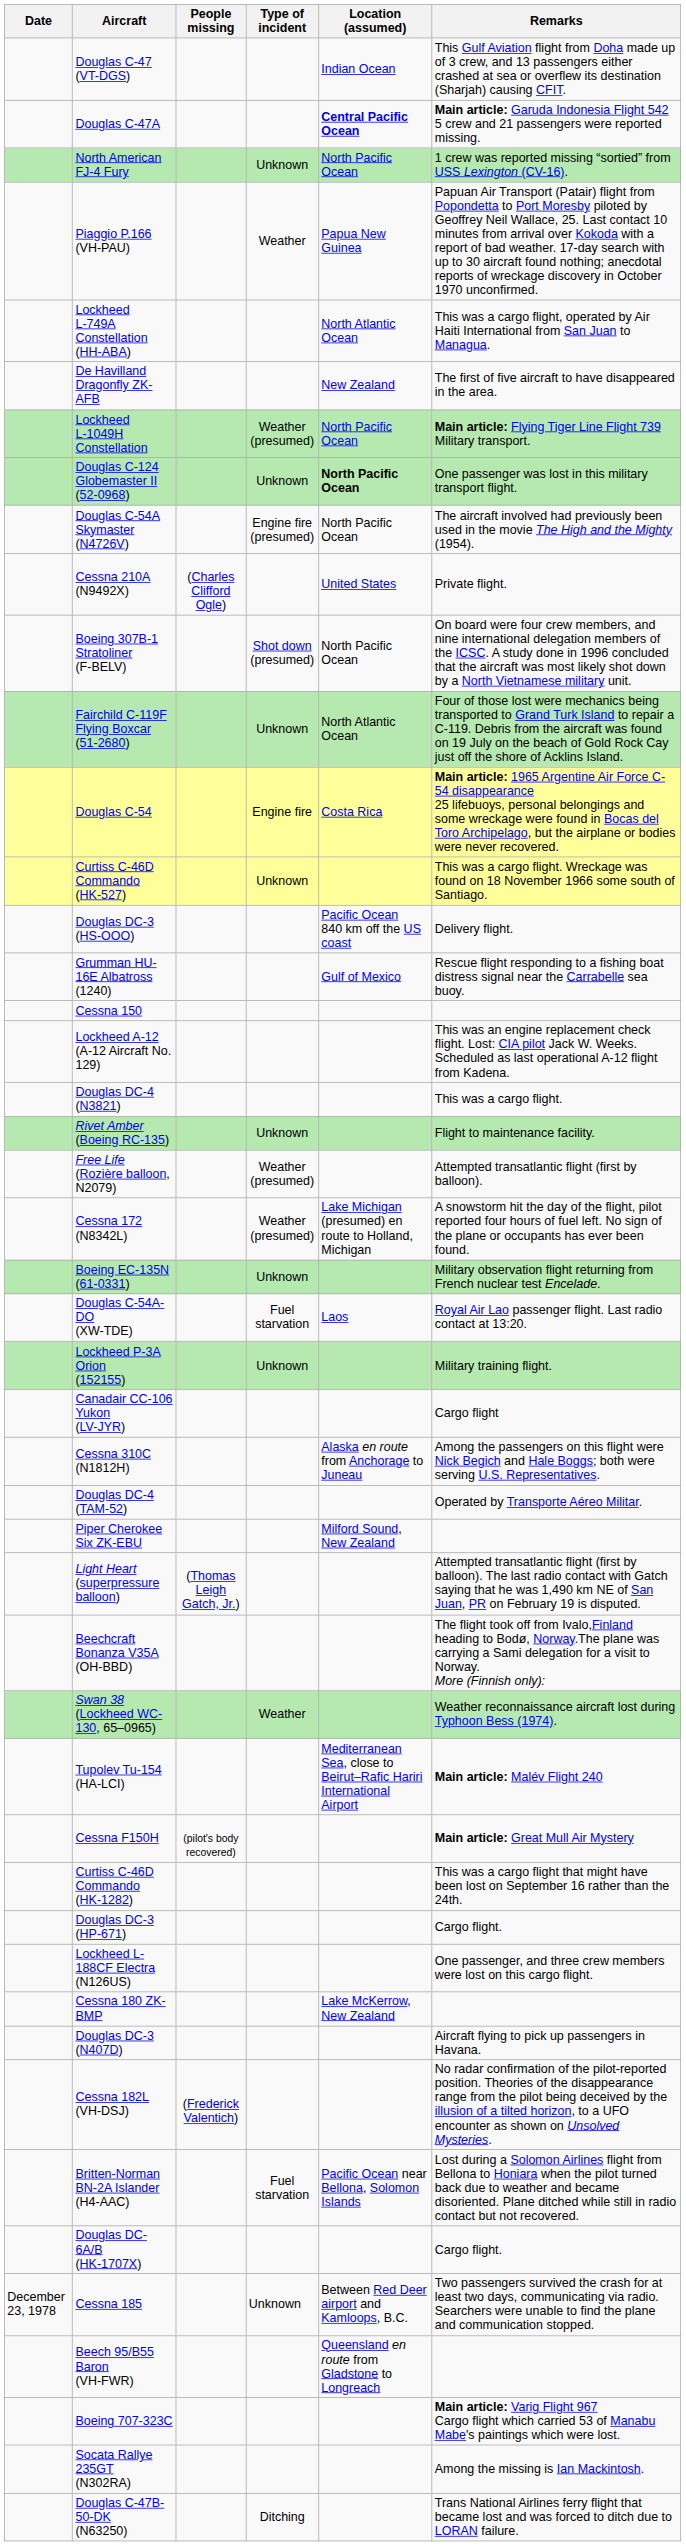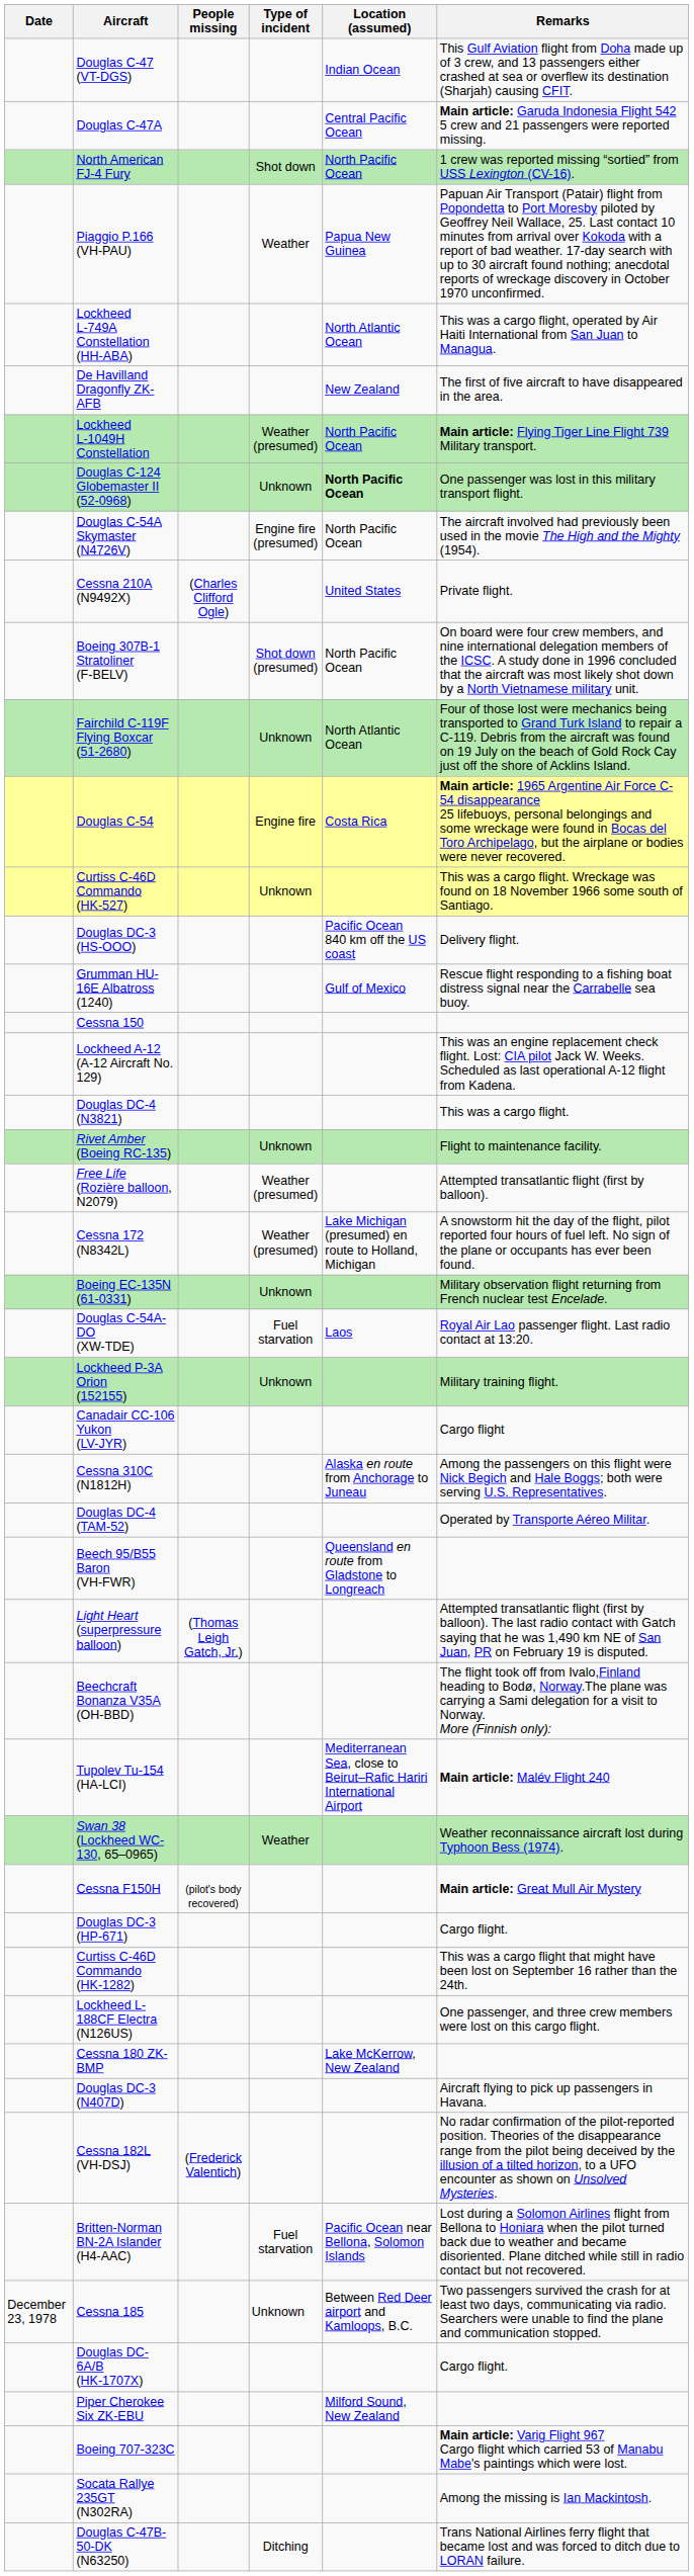 <table class="wikitable sortable">
 <tr>
 <th>Date</th>
 <th>Aircraft</th>
 <th>People missing</th>
 <th>Type of incident</th>
 <th>Location (assumed)</th>
 <th class=unsortable>Remarks</th>
 </tr>
 <tr>
 <td></td>
 <td><a href='#'>Douglas C-47</a><br>(<a href='#'>VT-DGS</a>)</td>
 <td style=text-align:center></td>
 <td></td>
 <td><a href='#'>Indian Ocean</a><br></td>
 <td>This <a href='#'>Gulf Aviation</a> flight from <a href='#'>Doha</a> made up of 3 crew, and 13 passengers either crashed at sea or overflew its destination (Sharjah) causing <a href='#'>CFIT</a>.</td>
 </tr>
 <tr>
 <td></td>
 <td><a href='#'>Douglas C-47A</a></td>
 <td style=text-align:center></td>
 <td></td>
-<td><strong><a href='#'>Central Pacific Ocean</a><br></strong></td>
+<td><a href='#'>Central Pacific Ocean</a><br></td>
 <td><strong>Main article:</strong> <a href='#'>Garuda Indonesia Flight 542</a><br>5 crew and 21 passengers were reported missing.</td>
 </tr>
 <tr style=background:#B5E9AF>
 <td></td>
 <td><a href='#'>North American FJ-4 Fury</a></td>
 <td style=text-align:center></td>
-<td style=text-align:center>Unknown</td>
+<td style=text-align:center>Shot down</td>
 <td><a href='#'>North Pacific Ocean</a><br></td>
 <td>1 crew was reported missing “sortied” from <a href='#'>USS <em>Lexington</em> (CV-16)</a>.</td>
 </tr>
 <tr>
 <td></td>
 <td><a href='#'>Piaggio P.166</a><br>(VH-PAU)</td>
 <td style=text-align:center></td>
 <td style=text-align:center>Weather</td>
 <td><a href='#'>Papua New Guinea</a><br></td>
 <td>Papuan Air Transport (Patair) flight from <a href='#'>Popondetta</a> to <a href='#'>Port Moresby</a> piloted by Geoffrey Neil Wallace, 25. Last contact 10 minutes from arrival over <a href='#'>Kokoda</a> with a report of bad weather. 17-day search with up to 30 aircraft found nothing; anecdotal reports of wreckage discovery in October 1970 unconfirmed.</td>
 </tr>
 <tr>
 <td></td>
 <td><a href='#'>Lockheed<br>L-749A Constellation</a><br>(<a href='#'>HH-ABA</a>)</td>
 <td style=text-align:center></td>
 <td></td>
 <td><a href='#'>North Atlantic Ocean</a><br></td>
 <td>This was a cargo flight, operated by Air Haiti International from <a href='#'>San Juan</a> to <a href='#'>Managua</a>.</td>
 </tr>
 <tr>
 <td></td>
 <td><a href='#'>De Havilland Dragonfly ZK-AFB</a></td>
 <td style=text-align:center></td>
 <td></td>
 <td><a href='#'>New Zealand</a><br></td>
 <td>The first of five aircraft to have disappeared in the area.</td>
 </tr>
 <tr style=background:#B5E9AF>
 <td></td>
 <td><a href='#'>Lockheed<br>L-1049H Constellation</a></td>
 <td style=text-align:center></td>
 <td style=text-align:center>Weather<br>(presumed)</td>
 <td><a href='#'>North Pacific Ocean</a><br></td>
 <td><strong>Main article:</strong> <a href='#'>Flying Tiger Line Flight 739</a><br>Military transport.</td>
 </tr>
 <tr style=background:#B5E9AF>
 <td></td>
 <td><a href='#'>Douglas C-124 Globemaster II</a><br>(<a href='#'>52-0968</a>)</td>
 <td style=text-align:center></td>
 <td style=text-align:center>Unknown</td>
 <td><strong>North Pacific Ocean</strong></td>
 <td>One passenger was lost in this military transport flight.</td>
 </tr>
 <tr>
 <td></td>
 <td><a href='#'>Douglas C-54A Skymaster</a><br>(<a href='#'>N4726V</a>)</td>
 <td style=text-align:center></td>
 <td style=text-align:center>Engine fire<br>(presumed)</td>
 <td>North Pacific Ocean</td>
 <td>The aircraft involved had previously been used in the movie <em><a href='#'>The High and the Mighty</a></em> (1954).</td>
 </tr>
 <tr>
 <td></td>
 <td><a href='#'>Cessna 210A</a><br>(N9492X)</td>
 <td style=text-align:center><br>(<a href='#'>Charles Clifford Ogle</a>)</td>
 <td></td>
 <td><a href='#'>United States</a><br></td>
 <td>Private flight.</td>
 </tr>
 <tr>
 <td></td>
 <td><a href='#'>Boeing 307B-1 Stratoliner</a><br>(F-BELV)</td>
 <td style=text-align:center></td>
 <td style=text-align:center><a href='#'>Shot down</a><br>(presumed)</td>
 <td>North Pacific Ocean<br></td>
 <td>On board were four crew members, and nine international delegation members of the <a href='#'>ICSC</a>. A study done in 1996 concluded that the aircraft was most likely shot down by a <a href='#'>North Vietnamese military</a> unit.</td>
 </tr>
 <tr style=background:#B5E9AF>
 <td></td>
 <td><a href='#'>Fairchild C-119F Flying Boxcar</a><br>(<a href='#'>51-2680</a>)</td>
 <td style=text-align:center></td>
 <td style=text-align:center>Unknown</td>
 <td>North Atlantic Ocean<br></td>
 <td>Four of those lost were mechanics being transported to <a href='#'>Grand Turk Island</a> to repair a C-119. Debris from the aircraft was found on 19 July on the beach of Gold Rock Cay just off the shore of Acklins Island.</td>
 </tr>
 <tr style=background:#FF9>
 <td></td>
 <td><a href='#'>Douglas C-54</a></td>
 <td style=text-align:center></td>
 <td style=text-align:center>Engine fire</td>
 <td><a href='#'>Costa Rica</a><br></td>
 <td><strong>Main article:</strong> <a href='#'>1965 Argentine Air Force C-54 disappearance</a><br>25 lifebuoys, personal belongings and some wreckage were found in <a href='#'>Bocas del Toro Archipelago</a>, but the airplane or bodies were never recovered.</td>
 </tr>
 <tr style=background:#FF9>
 <td></td>
 <td><a href='#'>Curtiss C-46D Commando</a><br>(<a href='#'>HK-527</a>)</td>
 <td style=text-align:center></td>
 <td style=text-align:center>Unknown</td>
 <td></td>
 <td>This was a cargo flight. Wreckage was found on 18 November 1966 some  south of Santiago.</td>
 </tr>
 <tr>
 <td></td>
 <td><a href='#'>Douglas DC-3</a><br>(<a href='#'>HS-OOO</a>)</td>
 <td style=text-align:center></td>
 <td></td>
 <td><a href='#'>Pacific Ocean</a> 840 km off the <a href='#'>US coast</a></td>
 <td>Delivery flight.</td>
 </tr>
 <tr>
 <td></td>
 <td><a href='#'>Grumman HU-16E Albatross</a><br>(1240)</td>
 <td style=text-align:center></td>
 <td></td>
 <td><a href='#'>Gulf of Mexico</a><br></td>
 <td>Rescue flight responding to a fishing boat distress signal near the <a href='#'>Carrabelle</a> sea buoy.</td>
 </tr>
 <tr>
 <td></td>
 <td><a href='#'>Cessna 150</a><br></td>
 <td style=text-align:center></td>
 <td></td>
 <td></td>
 <td></td>
 </tr>
 <tr>
 <td></td>
 <td><a href='#'>Lockheed A-12</a><br>(A-12 Aircraft No. 129)</td>
 <td style=text-align:center></td>
 <td></td>
 <td></td>
 <td>This was an engine replacement check flight. Lost: <a href='#'>CIA pilot</a> Jack W. Weeks. Scheduled as last operational A-12 flight from Kadena.</td>
 </tr>
 <tr>
 <td></td>
 <td><a href='#'>Douglas DC-4</a><br>(<a href='#'>N3821</a>)</td>
 <td style=text-align:center></td>
 <td></td>
 <td></td>
 <td>This was a cargo flight.</td>
 </tr>
 <tr style=background:#B5E9AF>
 <td></td>
 <td><a href='#'><em>Rivet Amber</em></a><br>(<a href='#'>Boeing RC-135</a>)</td>
 <td style=text-align:center></td>
 <td style=text-align:center>Unknown</td>
 <td></td>
 <td>Flight to maintenance facility.</td>
 </tr>
 <tr>
 <td></td>
 <td><a href='#'><em>Free Life</em></a><br>(<a href='#'>Rozière balloon</a>, N2079)</td>
 <td style=text-align:center></td>
 <td style=text-align:center>Weather<br>(presumed)</td>
 <td></td>
 <td>Attempted transatlantic flight (first by balloon).</td>
 </tr>
 <tr>
 <td></td>
 <td><a href='#'>Cessna 172</a> (N8342L)</td>
 <td style=text-align:center></td>
 <td style=text-align:center>Weather<br>(presumed)</td>
 <td><a href='#'>Lake Michigan</a> (presumed) en route to Holland, Michigan</td>
 <td>A snowstorm hit the day of the flight, pilot reported four hours of fuel left. No sign of the plane or occupants has ever been found.</td>
 </tr>
 <tr style=background:#B5E9AF>
 <td></td>
 <td><a href='#'>Boeing EC-135N</a><br>(<a href='#'>61-0331</a>)</td>
 <td style=text-align:center></td>
 <td style=text-align:center>Unknown</td>
 <td></td>
 <td>Military observation flight returning from French nuclear test <em>Encelade</em>.</td>
 </tr>
 <tr>
 <td></td>
 <td><a href='#'>Douglas C-54A-DO</a><br>(XW-TDE)</td>
 <td style=text-align:center></td>
 <td style=text-align:center>Fuel starvation</td>
 <td><a href='#'>Laos</a><br></td>
 <td><a href='#'>Royal Air Lao</a> passenger flight. Last radio contact at 13:20.</td>
 </tr>
 <tr style=background:#B5E9AF>
 <td></td>
 <td><a href='#'>Lockheed P-3A Orion</a><br>(<a href='#'>152155</a>)</td>
 <td style=text-align:center></td>
 <td style=text-align:center>Unknown</td>
 <td></td>
 <td>Military training flight.</td>
 </tr>
 <tr>
 <td></td>
 <td><a href='#'>Canadair CC-106 Yukon</a><br>(<a href='#'>LV-JYR</a>)</td>
 <td style=text-align:center></td>
 <td></td>
 <td></td>
 <td>Cargo flight</td>
 </tr>
 <tr>
 <td></td>
 <td><a href='#'>Cessna 310C</a><br>(N1812H)</td>
 <td style=text-align:center></td>
 <td></td>
 <td><a href='#'>Alaska</a> <em>en route</em> from <a href='#'>Anchorage</a> to <a href='#'>Juneau</a></td>
 <td>Among the passengers on this flight were <a href='#'>Nick Begich</a> and <a href='#'>Hale Boggs</a>; both were serving <a href='#'>U.S. Representatives</a>.</td>
 </tr>
 <tr>
 <td></td>
 <td><a href='#'>Douglas DC-4</a><br>(<a href='#'>TAM-52</a>)</td>
 <td style=text-align:center></td>
 <td></td>
 <td></td>
 <td>Operated by <a href='#'>Transporte Aéreo Militar</a>.</td>
 </tr>
 <tr>
 <td></td>
-<td><a href='#'>Piper Cherokee Six ZK-EBU</a></td>
+<td><a href='#'>Beech 95/B55 Baron</a><br>(VH-FWR)</td>
 <td style=text-align:center></td>
 <td></td>
-<td><a href='#'>Milford Sound</a>, <a href='#'>New Zealand</a></td>
+<td><a href='#'>Queensland</a> <em>en route</em> from <a href='#'>Gladstone</a> to <a href='#'>Longreach</a></td>
 <td></td>
 </tr>
 <tr>
 <td></td>
 <td><em><a href='#'>Light Heart</a></em><br>(<a href='#'>superpressure balloon</a>)</td>
 <td style=text-align:center><br>(<a href='#'>Thomas Leigh Gatch, Jr.</a>)</td>
 <td></td>
 <td></td>
 <td>Attempted transatlantic flight (first by balloon). The last radio contact with Gatch saying that he was 1,490 km NE of <a href='#'>San Juan</a>, <a href='#'>PR</a> on February 19 is disputed.</td>
 </tr>
 <tr>
 <td></td>
 <td><a href='#'>Beechcraft Bonanza V35A</a> <br> (OH-BBD)</td>
 <td style=text-align:center></td>
 <td></td>
 <td></td>
 <td>The flight took off from Ivalo,<a href='#'>Finland</a> heading to Bodø, <a href='#'>Norway</a>.The plane was carrying a Sami delegation for a visit to Norway.<br> <em>More (Finnish only):</em> <br></td>
 </tr>
+<tr>
+<td></td>
+<td><a href='#'>Tupolev Tu-154</a><br>(HA-LCI)</td>
+<td style=text-align:center></td>
+<td></td>
+<td><a href='#'>Mediterranean Sea</a>, close to <a href='#'>Beirut–Rafic Hariri International Airport</a></td>
+<td><strong>Main article:</strong> <a href='#'>Malév Flight 240</a></td>
+</tr>
 <tr style=background:#B5E9AF>
 <td></td>
 <td><a href='#'><em>Swan 38</em></a><br>(<a href='#'>Lockheed WC-130</a>, 65–0965)</td>
 <td style=text-align:center></td>
 <td style=text-align:center>Weather</td>
 <td></td>
 <td>Weather reconnaissance aircraft lost during <a href='#'>Typhoon Bess (1974)</a>.</td>
-</tr>
-<tr>
-<td></td>
-<td><a href='#'>Tupolev Tu-154</a><br>(HA-LCI)</td>
-<td style=text-align:center></td>
-<td></td>
-<td><a href='#'>Mediterranean Sea</a>, close to <a href='#'>Beirut–Rafic Hariri International Airport</a></td>
-<td><strong>Main article:</strong> <a href='#'>Malév Flight 240</a></td>
 </tr>
 <tr>
 <td></td>
 <td><a href='#'>Cessna F150H</a></td>
 <td style=text-align:center><br><small>(pilot's body recovered)</small></td>
 <td></td>
 <td></td>
 <td><strong>Main article:</strong> <a href='#'>Great Mull Air Mystery</a></td>
 </tr>
 <tr>
 <td></td>
+<td><a href='#'>Douglas DC-3</a><br>(<a href='#'>HP-671</a>)</td>
+<td style=text-align:center></td>
+<td></td>
+<td></td>
+<td>Cargo flight.</td>
+</tr>
+<tr>
+<td></td>
 <td><a href='#'>Curtiss C-46D Commando</a><br>(<a href='#'>HK-1282</a>)</td>
 <td style=text-align:center></td>
 <td></td>
 <td></td>
 <td>This was a cargo flight that might have been lost on September 16 rather than the 24th.</td>
-</tr>
-<tr>
-<td></td>
-<td><a href='#'>Douglas DC-3</a><br>(<a href='#'>HP-671</a>)</td>
-<td style=text-align:center></td>
-<td></td>
-<td></td>
-<td>Cargo flight.</td>
 </tr>
 <tr>
 <td></td>
 <td><a href='#'>Lockheed L-188CF Electra</a><br>(N126US)</td>
 <td style=text-align:center></td>
 <td></td>
 <td></td>
 <td>One passenger, and three crew members were lost on this cargo flight.</td>
 </tr>
 <tr>
 <td></td>
 <td><a href='#'>Cessna 180 ZK-BMP</a></td>
 <td style=text-align:center></td>
 <td></td>
 <td><a href='#'>Lake McKerrow</a>, <a href='#'>New Zealand</a></td>
 <td></td>
 </tr>
 <tr>
 <td></td>
 <td><a href='#'>Douglas DC-3</a><br>(<a href='#'>N407D</a>)</td>
 <td style=text-align:center></td>
 <td></td>
 <td></td>
 <td>Aircraft flying to pick up passengers in Havana.</td>
 </tr>
 <tr>
 <td></td>
 <td><a href='#'>Cessna 182L</a><br>(VH-DSJ)</td>
 <td style=text-align:center><br>(<a href='#'>Frederick Valentich</a>)</td>
 <td></td>
 <td></td>
 <td>No radar confirmation of the pilot-reported position. Theories of the disappearance range from the pilot being deceived by the <a href='#'>illusion of a tilted horizon</a>, to a UFO encounter as shown on <em><a href='#'>Unsolved Mysteries</a></em>.</td>
 </tr>
 <tr>
 <td></td>
 <td><a href='#'>Britten-Norman BN-2A Islander</a> (H4-AAC)</td>
 <td style=text-align:center></td>
 <td style=text-align:center>Fuel starvation</td>
 <td><a href='#'>Pacific Ocean</a> near <a href='#'>Bellona</a>, <a href='#'>Solomon Islands</a></td>
 <td>Lost during a <a href='#'>Solomon Airlines</a> flight from Bellona to <a href='#'>Honiara</a> when the pilot turned back due to weather and became disoriented. Plane ditched while still in radio contact but not recovered.</td>
 </tr>
 <tr>
-<td></td>
-<td><a href='#'>Douglas DC-6A/B</a><br>(<a href='#'>HK-1707X</a>)</td>
-<td style=text-align:center></td>
-<td></td>
-<td></td>
-<td>Cargo flight.</td>
-</tr>
-<tr>
 <td>December 23, 1978</td>
 <td><a href='#'>Cessna 185</a></td>
 <td style=text-align:center></td>
 <td>Unknown</td>
 <td>Between <a href='#'>Red Deer airport</a> and <a href='#'>Kamloops</a>, B.C.</td>
 <td>Two passengers survived the crash for at least two days, communicating via radio. Searchers were unable to find the plane and communication stopped.</td>
 </tr>
 <tr>
 <td></td>
-<td><a href='#'>Beech 95/B55 Baron</a><br>(VH-FWR)</td>
+<td><a href='#'>Douglas DC-6A/B</a><br>(<a href='#'>HK-1707X</a>)</td>
 <td style=text-align:center></td>
 <td></td>
-<td><a href='#'>Queensland</a> <em>en route</em> from <a href='#'>Gladstone</a> to <a href='#'>Longreach</a></td>
+<td></td>
+<td>Cargo flight.</td>
+</tr>
+<tr>
+<td></td>
+<td><a href='#'>Piper Cherokee Six ZK-EBU</a></td>
+<td style=text-align:center></td>
+<td></td>
+<td><a href='#'>Milford Sound</a>, <a href='#'>New Zealand</a></td>
 <td></td>
 </tr>
 <tr>
 <td></td>
 <td><a href='#'>Boeing 707-323C</a></td>
 <td style=text-align:center></td>
 <td></td>
 <td></td>
 <td><strong>Main article:</strong> <a href='#'>Varig Flight 967</a><br>Cargo flight which carried 53 of <a href='#'>Manabu Mabe</a>'s paintings which were lost.</td>
 </tr>
 <tr>
 <td></td>
 <td><a href='#'>Socata Rallye 235GT</a><br>(N302RA)</td>
 <td style=text-align:center></td>
 <td></td>
 <td></td>
 <td>Among the missing is <a href='#'>Ian Mackintosh</a>.</td>
 </tr>
 <tr>
 <td></td>
 <td><a href='#'>Douglas C-47B-50-DK</a><br>(N63250)</td>
 <td style=text-align:center></td>
 <td style=text-align:center>Ditching</td>
 <td></td>
 <td>Trans National Airlines ferry flight that became lost and was forced to ditch due to <a href='#'>LORAN</a> failure.</td>
 </tr>
 </table>
